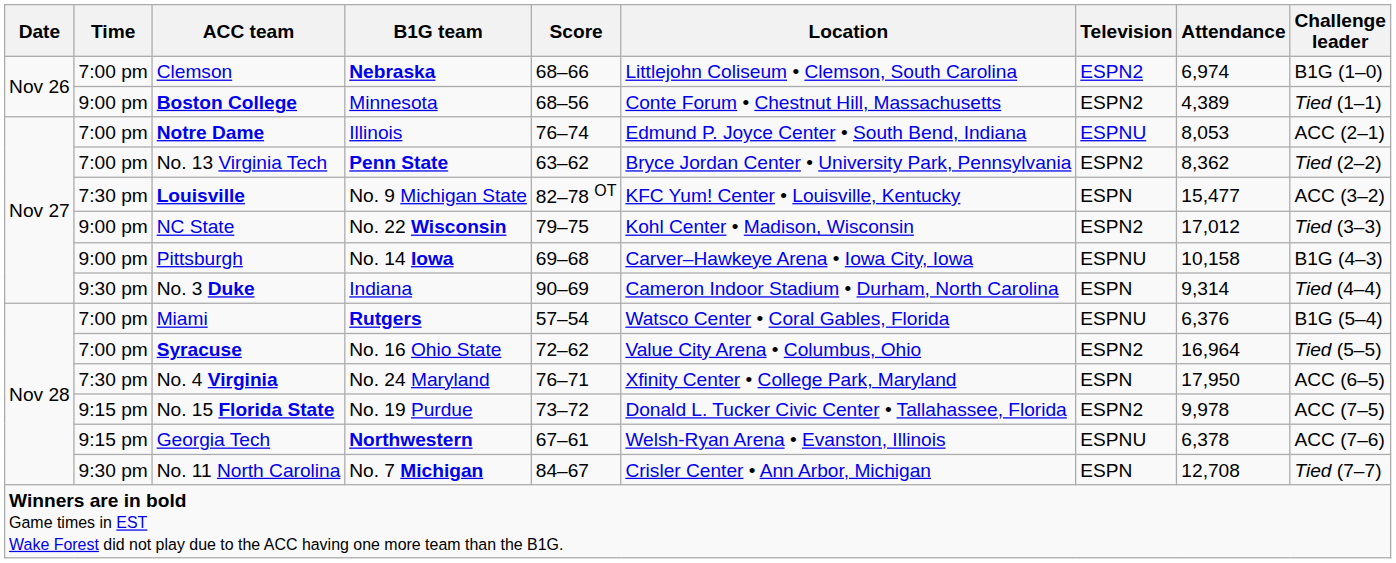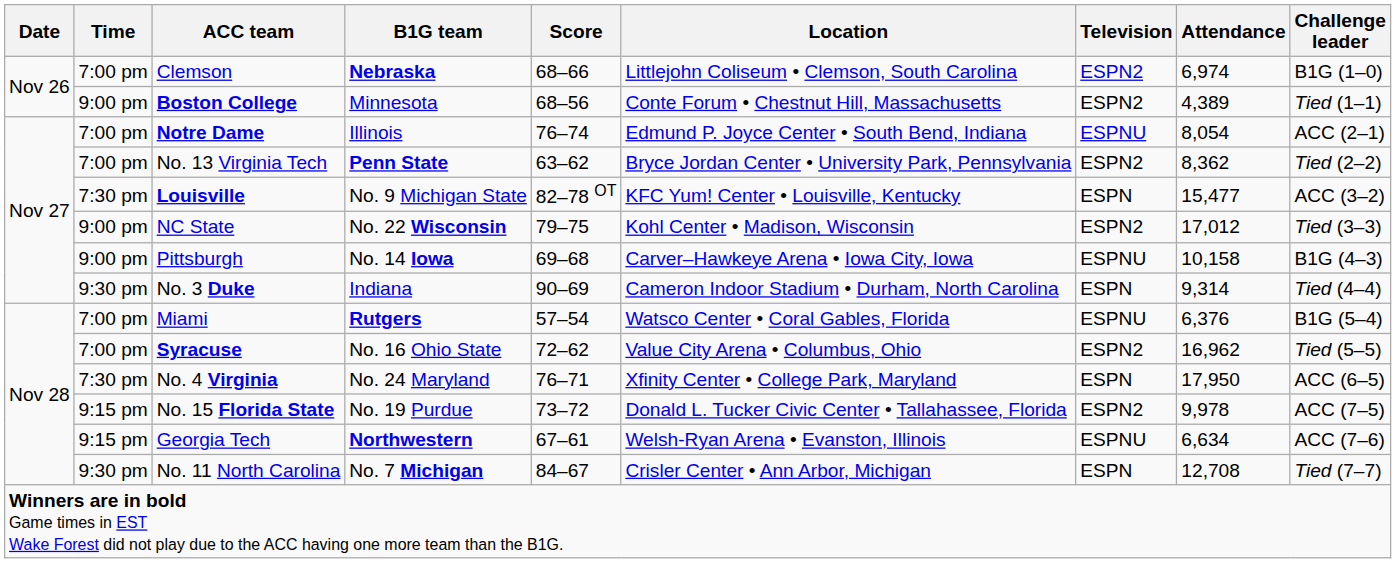 <table class="wikitable" style="font-size: 95%">
 <tr>
 <th>Date</th>
 <th>Time</th>
 <th>ACC team</th>
 <th>B1G team</th>
 <th>Score</th>
 <th>Location</th>
 <th>Television</th>
 <th>Attendance</th>
 <th>Challenge<br>leader</th>
 </tr>
 <tr>
 <td rowspan=2>Nov 26</td>
 <td>7:00 pm</td>
 <td><a href='#'>Clemson</a></td>
 <td><a href='#'><strong>Nebraska</strong></a></td>
 <td>68–66</td>
 <td><a href='#'>Littlejohn Coliseum</a> • <a href='#'>Clemson, South Carolina</a></td>
 <td><a href='#'>ESPN2</a></td>
 <td>6,974</td>
 <td>B1G (1–0)</td>
 </tr>
 <tr>
 <td>9:00 pm</td>
 <td><a href='#'><strong>Boston College</strong></a></td>
 <td><a href='#'>Minnesota</a></td>
 <td>68–56</td>
 <td><a href='#'>Conte Forum</a> • <a href='#'>Chestnut Hill, Massachusetts</a></td>
 <td>ESPN2</td>
 <td>4,389</td>
 <td><em>Tied</em> (1–1)</td>
 </tr>
 <tr>
 <td rowspan=6>Nov 27</td>
 <td>7:00 pm</td>
 <td><a href='#'><strong>Notre Dame</strong></a></td>
 <td><a href='#'>Illinois</a></td>
 <td>76–74</td>
 <td><a href='#'>Edmund P. Joyce Center</a> • <a href='#'>South Bend, Indiana</a></td>
 <td><a href='#'>ESPNU</a></td>
-<td>8,053</td>
+<td>8,054</td>
 <td>ACC (2–1)</td>
 </tr>
 <tr>
 <td>7:00 pm</td>
 <td>No. 13 <a href='#'>Virginia Tech</a></td>
 <td><a href='#'><strong>Penn State</strong></a></td>
 <td>63–62</td>
 <td><a href='#'>Bryce Jordan Center</a> • <a href='#'>University Park, Pennsylvania</a></td>
 <td>ESPN2</td>
 <td>8,362</td>
 <td><em>Tied</em> (2–2)</td>
 </tr>
 <tr>
 <td>7:30 pm</td>
 <td><a href='#'><strong>Louisville</strong></a></td>
 <td>No. 9 <a href='#'>Michigan State</a></td>
 <td>82–78 <sup>OT</sup></td>
 <td><a href='#'>KFC Yum! Center</a> • <a href='#'>Louisville, Kentucky</a></td>
 <td>ESPN</td>
 <td>15,477</td>
 <td>ACC (3–2)</td>
 </tr>
 <tr>
 <td>9:00 pm</td>
 <td><a href='#'>NC State</a></td>
 <td>No. 22 <a href='#'><strong>Wisconsin</strong></a></td>
 <td>79–75</td>
 <td><a href='#'>Kohl Center</a> • <a href='#'>Madison, Wisconsin</a></td>
 <td>ESPN2</td>
 <td>17,012</td>
 <td><em>Tied</em> (3–3)</td>
 </tr>
 <tr>
 <td>9:00 pm</td>
 <td><a href='#'>Pittsburgh</a></td>
 <td>No. 14 <a href='#'><strong>Iowa</strong></a></td>
 <td>69–68</td>
 <td><a href='#'>Carver–Hawkeye Arena</a> • <a href='#'>Iowa City, Iowa</a></td>
 <td>ESPNU</td>
 <td>10,158</td>
 <td>B1G (4–3)</td>
 </tr>
 <tr>
 <td>9:30 pm</td>
 <td>No. 3 <a href='#'><strong>Duke</strong></a></td>
 <td><a href='#'>Indiana</a></td>
 <td>90–69</td>
 <td><a href='#'>Cameron Indoor Stadium</a> • <a href='#'>Durham, North Carolina</a></td>
 <td>ESPN</td>
 <td>9,314</td>
 <td><em>Tied</em> (4–4)</td>
 </tr>
 <tr>
 <td rowspan=6>Nov 28</td>
 <td>7:00 pm</td>
 <td><a href='#'>Miami</a></td>
 <td><a href='#'><strong>Rutgers</strong></a></td>
 <td>57–54</td>
 <td><a href='#'>Watsco Center</a> • <a href='#'>Coral Gables, Florida</a></td>
 <td>ESPNU</td>
 <td>6,376</td>
 <td>B1G (5–4)</td>
 </tr>
 <tr>
 <td>7:00 pm</td>
 <td><a href='#'><strong>Syracuse</strong></a></td>
 <td>No. 16 <a href='#'>Ohio State</a></td>
 <td>72–62</td>
 <td><a href='#'>Value City Arena</a> • <a href='#'>Columbus, Ohio</a></td>
 <td>ESPN2</td>
-<td>16,964</td>
+<td>16,962</td>
 <td><em>Tied</em> (5–5)</td>
 </tr>
 <tr>
 <td>7:30 pm</td>
 <td>No. 4 <a href='#'><strong>Virginia</strong></a></td>
 <td>No. 24 <a href='#'>Maryland</a></td>
 <td>76–71</td>
 <td><a href='#'>Xfinity Center</a> • <a href='#'>College Park, Maryland</a></td>
 <td>ESPN</td>
 <td>17,950</td>
 <td>ACC (6–5)</td>
 </tr>
 <tr>
 <td>9:15 pm</td>
 <td>No. 15 <strong><a href='#'>Florida State</a></strong></td>
 <td>No. 19 <a href='#'>Purdue</a></td>
 <td>73–72</td>
 <td><a href='#'>Donald L. Tucker Civic Center</a> • <a href='#'>Tallahassee, Florida</a></td>
 <td>ESPN2</td>
 <td>9,978</td>
 <td>ACC (7–5)</td>
 </tr>
 <tr>
 <td>9:15 pm</td>
 <td><a href='#'>Georgia Tech</a></td>
 <td><a href='#'><strong>Northwestern</strong></a></td>
 <td>67–61</td>
 <td><a href='#'>Welsh-Ryan Arena</a> • <a href='#'>Evanston, Illinois</a></td>
 <td>ESPNU</td>
-<td>6,378</td>
+<td>6,634</td>
 <td>ACC (7–6)</td>
 </tr>
 <tr>
 <td>9:30 pm</td>
 <td>No. 11 <a href='#'>North Carolina</a></td>
 <td>No. 7 <a href='#'><strong>Michigan</strong></a></td>
 <td>84–67</td>
 <td><a href='#'>Crisler Center</a> • <a href='#'>Ann Arbor, Michigan</a></td>
 <td>ESPN</td>
 <td>12,708</td>
 <td><em>Tied</em> (7–7)</td>
 </tr>
 <tr>
 <td colspan=9><strong>Winners are in bold</strong><br><small>Game times in <a href='#'>EST</a><br><a href='#'>Wake Forest</a> did not play due to the ACC having one more team than the B1G.</small></td>
 </tr>
 </table>
